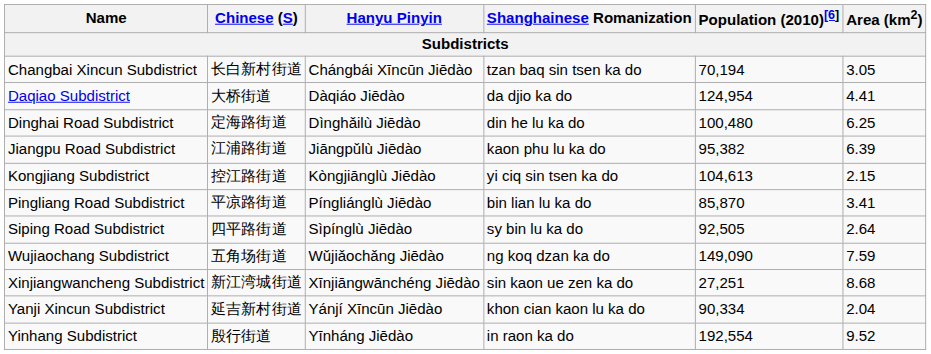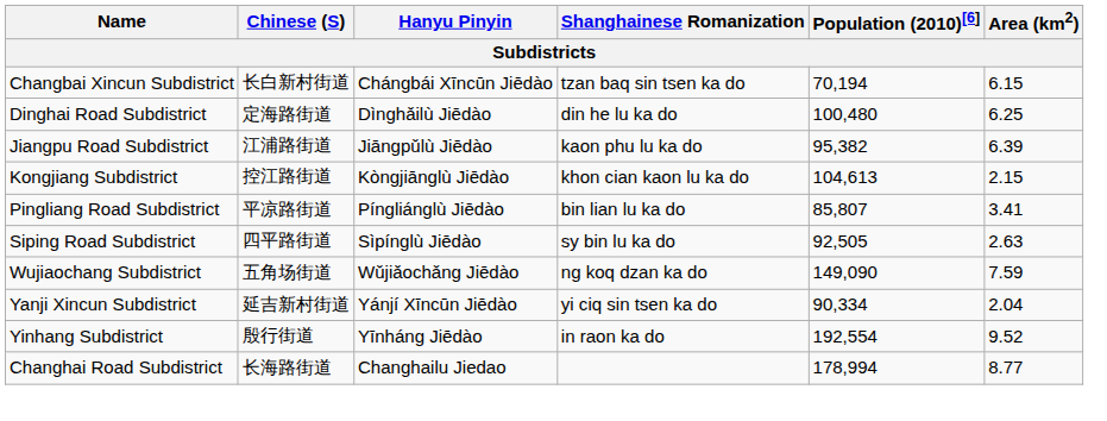 <table class="wikitable">
 <tr>
 <th>Name</th>
 <th><a href='#'>Chinese</a> (<a href='#'>S</a>)</th>
 <th><a href='#'>Hanyu Pinyin</a></th>
 <th><a href='#'>Shanghainese</a> Romanization</th>
 <th>Population (2010)<sup><a href='#'>[6</a>]</sup></th>
 <th>Area (km<sup>2</sup>)</th>
 </tr>
 <tr>
 <th colspan="6">Subdistricts</th>
 </tr>
 <tr>
 <td>Changbai Xincun Subdistrict</td>
 <td>长白新村街道</td>
 <td>Chángbái Xīncūn Jiēdào</td>
 <td>tzan baq sin tsen ka do</td>
 <td>70,194</td>
-<td>3.05</td>
-</tr>
-<tr>
-<td><a href='#'>Daqiao Subdistrict</a></td>
-<td>大桥街道</td>
-<td>Dàqiáo Jiēdào</td>
-<td>da djio ka do</td>
-<td>124,954</td>
-<td>4.41</td>
+<td>6.15</td>
 </tr>
 <tr>
 <td>Dinghai Road Subdistrict</td>
 <td>定海路街道</td>
 <td>Dìnghǎilù Jiēdào</td>
 <td>din he lu ka do</td>
 <td>100,480</td>
 <td>6.25</td>
 </tr>
 <tr>
 <td>Jiangpu Road Subdistrict</td>
 <td>江浦路街道</td>
 <td>Jiāngpǔlù Jiēdào</td>
 <td>kaon phu lu ka do</td>
 <td>95,382</td>
 <td>6.39</td>
 </tr>
 <tr>
 <td>Kongjiang Subdistrict</td>
 <td>控江路街道</td>
 <td>Kòngjiānglù Jiēdào</td>
-<td>yi ciq sin tsen ka do</td>
+<td>khon cian kaon lu ka do</td>
 <td>104,613</td>
 <td>2.15</td>
 </tr>
 <tr>
 <td>Pingliang Road Subdistrict</td>
 <td>平凉路街道</td>
 <td>Píngliánglù Jiēdào</td>
 <td>bin lian lu ka do</td>
-<td>85,870</td>
+<td>85,807</td>
 <td>3.41</td>
 </tr>
 <tr>
 <td>Siping Road Subdistrict</td>
 <td>四平路街道</td>
 <td>Sìpínglù Jiēdào</td>
 <td>sy bin lu ka do</td>
 <td>92,505</td>
-<td>2.64</td>
+<td>2.63</td>
 </tr>
 <tr>
 <td>Wujiaochang Subdistrict</td>
 <td>五角场街道</td>
 <td>Wǔjiǎochǎng Jiēdào</td>
 <td>ng koq dzan ka do</td>
 <td>149,090</td>
 <td>7.59</td>
 </tr>
 <tr>
-<td>Xinjiangwancheng Subdistrict</td>
-<td>新江湾城街道</td>
-<td>Xīnjiāngwānchéng Jiēdào</td>
-<td>sin kaon ue zen ka do</td>
-<td>27,251</td>
-<td>8.68</td>
-</tr>
-<tr>
 <td>Yanji Xincun Subdistrict</td>
 <td>延吉新村街道</td>
 <td>Yánjí Xīncūn Jiēdào</td>
-<td>khon cian kaon lu ka do</td>
+<td>yi ciq sin tsen ka do</td>
 <td>90,334</td>
 <td>2.04</td>
 </tr>
 <tr>
 <td>Yinhang Subdistrict</td>
 <td>殷行街道</td>
 <td>Yīnháng Jiēdào</td>
 <td>in raon ka do</td>
 <td>192,554</td>
 <td>9.52</td>
 </tr>
+<tr>
+<td>Changhai Road Subdistrict</td>
+<td>长海路街道</td>
+<td>Changhailu Jiedao</td>
+<td></td>
+<td>178,994</td>
+<td>8.77</td>
+</tr>
 </table>
